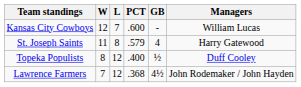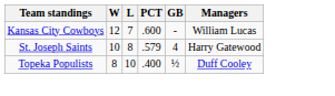 <table class="wikitable" style="text-align:center">
 <tr>
 <th>Team standings</th>
 <th>W</th>
 <th>L</th>
 <th>PCT</th>
 <th>GB</th>
 <th>Managers</th>
 </tr>
 <tr>
 <td><a href='#'>Kansas City Cowboys</a></td>
 <td>12</td>
 <td>7</td>
 <td>.600</td>
 <td>-</td>
 <td>William Lucas</td>
 </tr>
 <tr>
 <td><a href='#'>St. Joseph Saints</a></td>
-<td>11</td>
+<td>10</td>
 <td>8</td>
 <td>.579</td>
 <td>4</td>
 <td>Harry Gatewood</td>
 </tr>
 <tr>
 <td><a href='#'>Topeka Populists</a></td>
 <td>8</td>
-<td>12</td>
+<td>10</td>
 <td>.400</td>
 <td>½</td>
 <td><a href='#'>Duff Cooley</a></td>
 </tr>
-<tr>
-<td><a href='#'>Lawrence Farmers</a></td>
-<td>7</td>
-<td>12</td>
-<td>.368</td>
-<td>4½</td>
-<td>John Rodemaker / John Hayden</td>
-</tr>
 </table>
